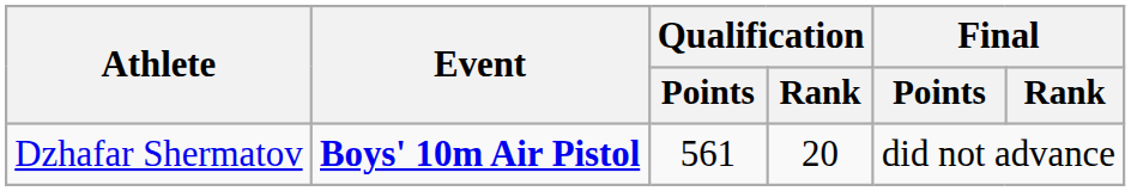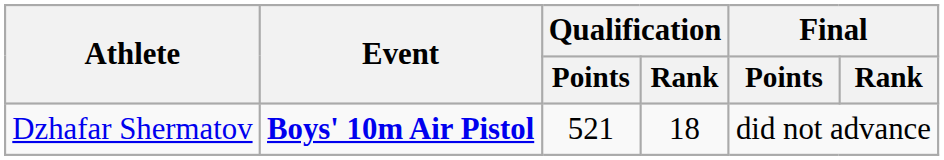 <table class="wikitable" style="font-size:90%;">
 <tr>
 <th rowspan=2>Athlete</th>
 <th rowspan=2>Event</th>
 <th colspan=2>Qualification</th>
 <th colspan=2>Final</th>
 </tr>
 <tr style="font-size:95%">
 <th>Points</th>
 <th>Rank</th>
 <th>Points</th>
 <th>Rank</th>
 </tr>
 <tr align=center>
 <td align=left><a href='#'>Dzhafar Shermatov</a></td>
 <td align=left><strong><a href='#'>Boys' 10m Air Pistol</a></strong></td>
-<td>561</td>
-<td>20</td>
+<td>521</td>
+<td>18</td>
 <td colspan=2>did not advance</td>
 </tr>
 </table>
